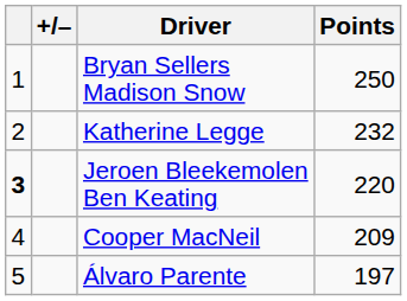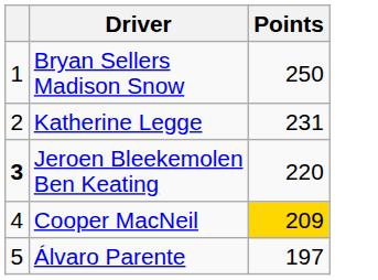 <table class="wikitable" style="font-size: 95%;">
 <tr>
 <th scope="col"></th>
-<th scope="col">+/–</th>
 <th scope="col">Driver</th>
 <th scope="col">Points</th>
 </tr>
 <tr>
 <td align=center>1</td>
-<td align="left"></td>
 <td> <a href='#'>Bryan Sellers</a><br> <a href='#'>Madison Snow</a></td>
 <td align=right>250</td>
 </tr>
 <tr>
 <td align=center>2</td>
-<td align="left"></td>
 <td> <a href='#'>Katherine Legge</a></td>
-<td align=right>232</td>
+<td align=right>231</td>
 </tr>
 <tr>
 <td align=center><strong>3</strong></td>
-<td align="left"></td>
 <td> <a href='#'>Jeroen Bleekemolen</a><br> <a href='#'>Ben Keating</a></td>
 <td align=right>220</td>
 </tr>
 <tr>
 <td align=center>4</td>
-<td align="left"></td>
 <td> <a href='#'>Cooper MacNeil</a></td>
-<td align=right>209</td>
+<td align=right style="background: gold;">209</td>
 </tr>
 <tr>
 <td align=center>5</td>
-<td align="left"></td>
 <td> <a href='#'>Álvaro Parente</a></td>
 <td align=right>197</td>
 </tr>
 </table>
